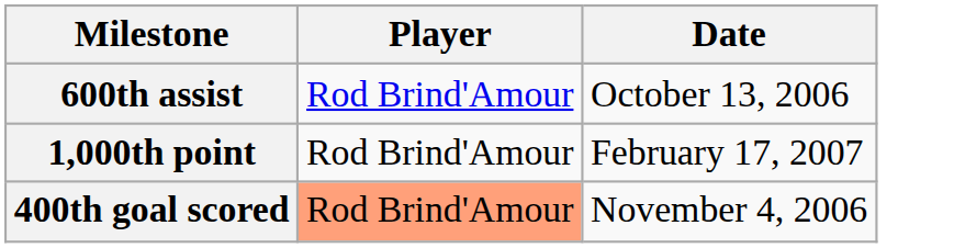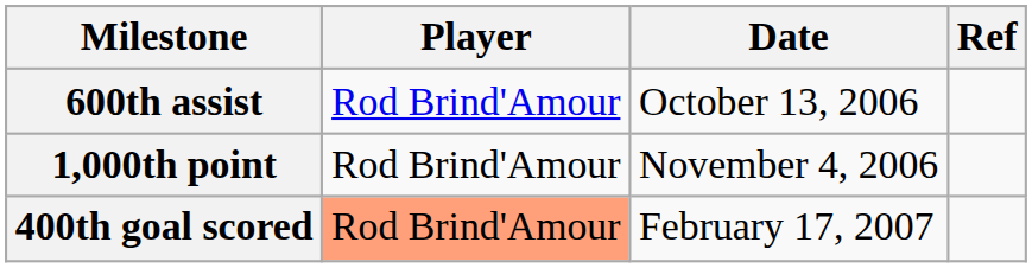 <table class="wikitable">
 <tr>
 <th scope="col">Milestone</th>
 <th scope="col">Player</th>
 <th scope="col">Date</th>
+<th scope="col">Ref</th>
 </tr>
 <tr>
 <th>600th assist</th>
 <td><a href='#'>Rod Brind'Amour</a></td>
 <td>October 13, 2006</td>
+<td></td>
 </tr>
 <tr>
 <th>1,000th point</th>
 <td>Rod Brind'Amour</td>
-<td>February 17, 2007</td>
+<td>November 4, 2006</td>
+<td></td>
 </tr>
 <tr>
 <th>400th goal scored</th>
 <td style="background: lightsalmon;">Rod Brind'Amour</td>
-<td>November 4, 2006</td>
+<td>February 17, 2007</td>
+<td></td>
 </tr>
 </table>
